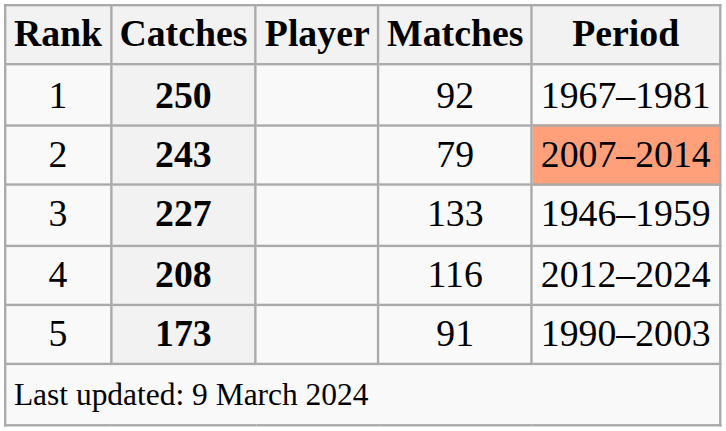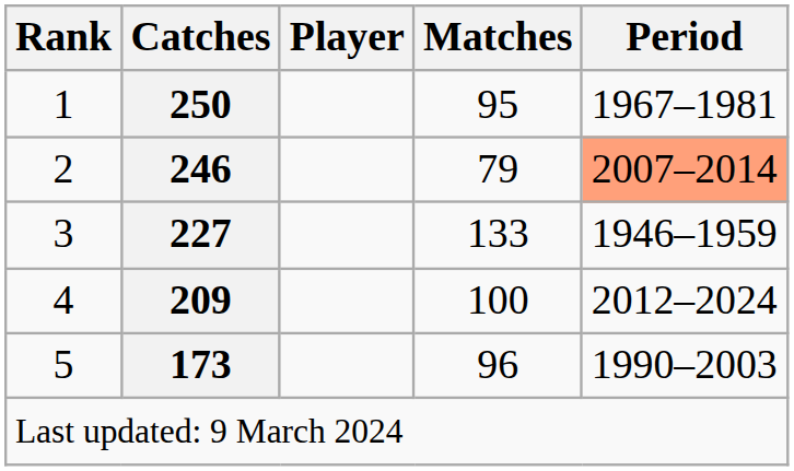 <table class="wikitable plainrowheaders sortable">
 <tr>
 <th scope=col>Rank</th>
 <th scope=col>Catches</th>
 <th scope=col>Player</th>
 <th scope=col>Matches</th>
 <th scope=col>Period</th>
 </tr>
 <tr>
 <td align=center>1</td>
 <th scope=row style=text-align:center;>250</th>
 <td></td>
-<td align=center>92</td>
+<td align=center>95</td>
 <td>1967–1981</td>
 </tr>
 <tr>
 <td align=center>2</td>
-<th scope=row style=text-align:center;>243</th>
+<th scope=row style=text-align:center;>246</th>
 <td></td>
 <td align=center>79</td>
 <td style="background: lightsalmon;">2007–2014</td>
 </tr>
 <tr>
 <td align=center>3</td>
 <th scope=row style=text-align:center;>227</th>
 <td></td>
 <td align=center>133</td>
 <td>1946–1959</td>
 </tr>
 <tr>
 <td align=center>4</td>
-<th scope=row style=text-align:center;>208</th>
+<th scope=row style=text-align:center;>209</th>
 <td></td>
-<td align=center>116</td>
+<td align=center>100</td>
 <td>2012–2024</td>
 </tr>
 <tr>
 <td align=center>5</td>
 <th scope=row style=text-align:center;>173</th>
 <td></td>
-<td align=center>91</td>
+<td align=center>96</td>
 <td>1990–2003</td>
 </tr>
 <tr class=sortbottom>
 <td colspan=5><small>Last updated: 9 March 2024</small></td>
 </tr>
 </table>
